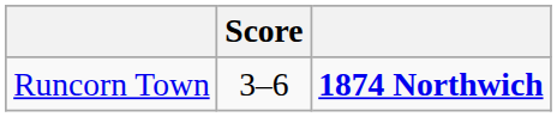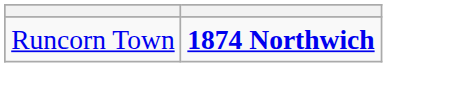 <table class="wikitable" style="text-align: center">
 <tr>
 <th></th>
-<th>Score</th>
 <th></th>
 </tr>
 <tr>
 <td><a href='#'>Runcorn Town</a></td>
-<td>3–6</td>
 <td><strong><a href='#'>1874 Northwich</a></strong></td>
 </tr>
 </table>
